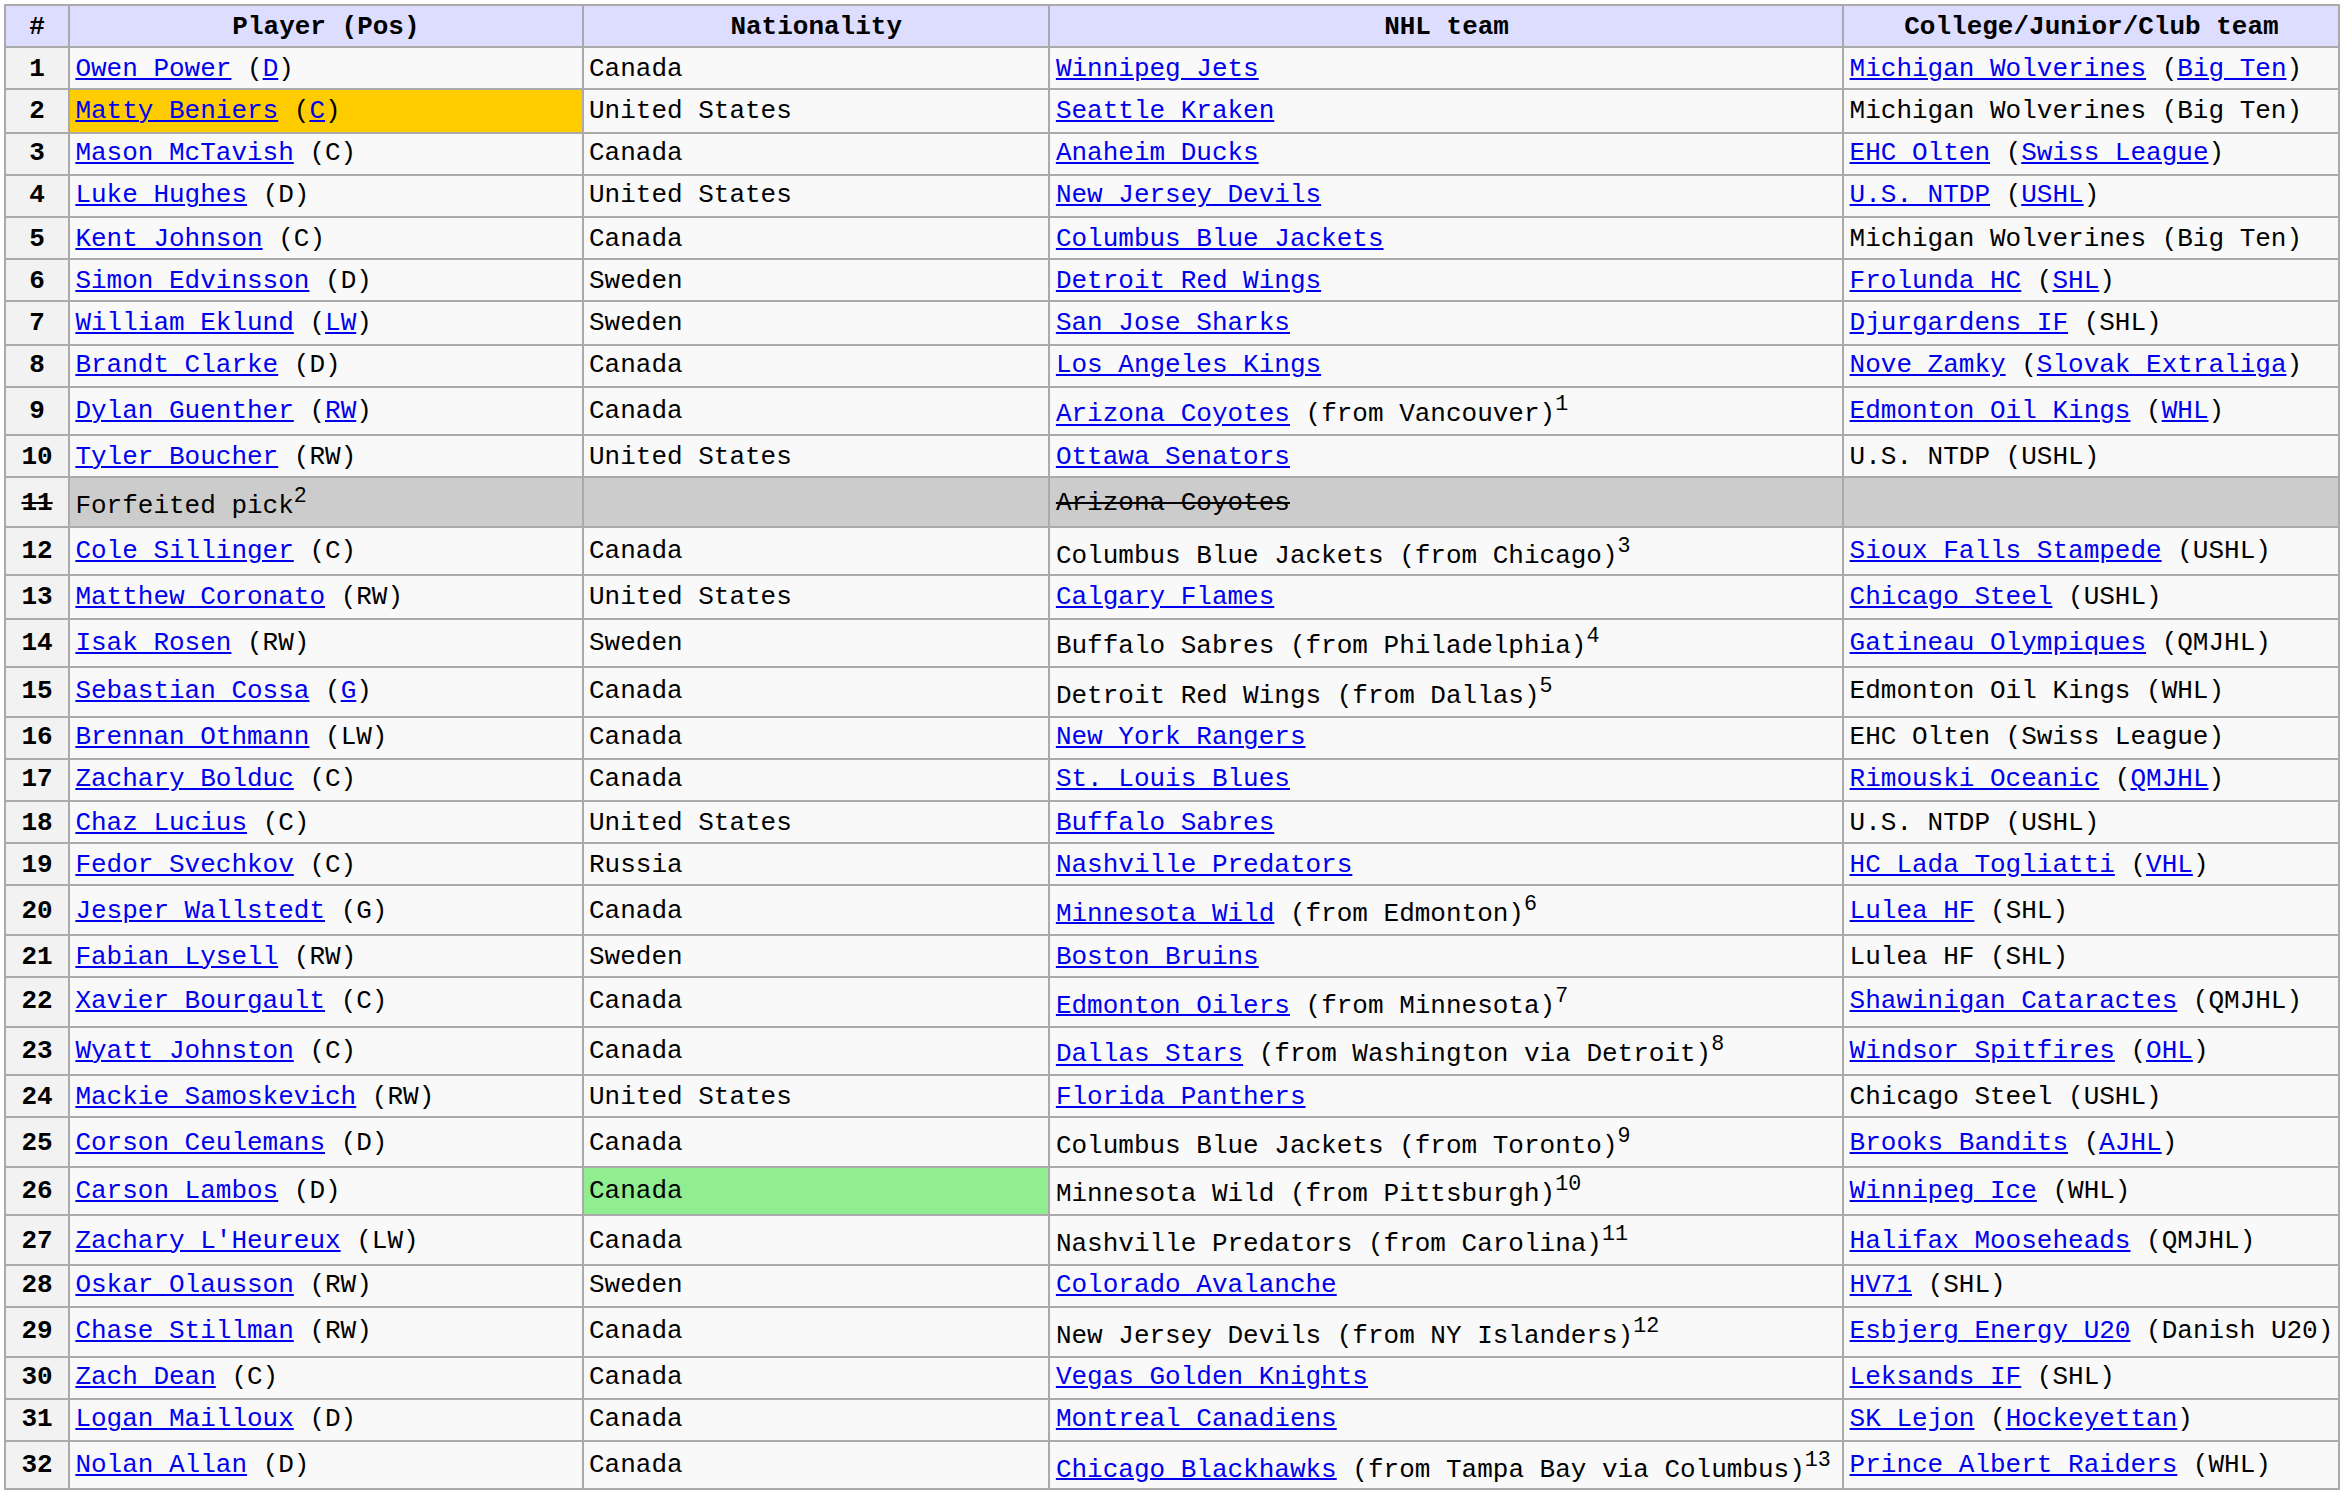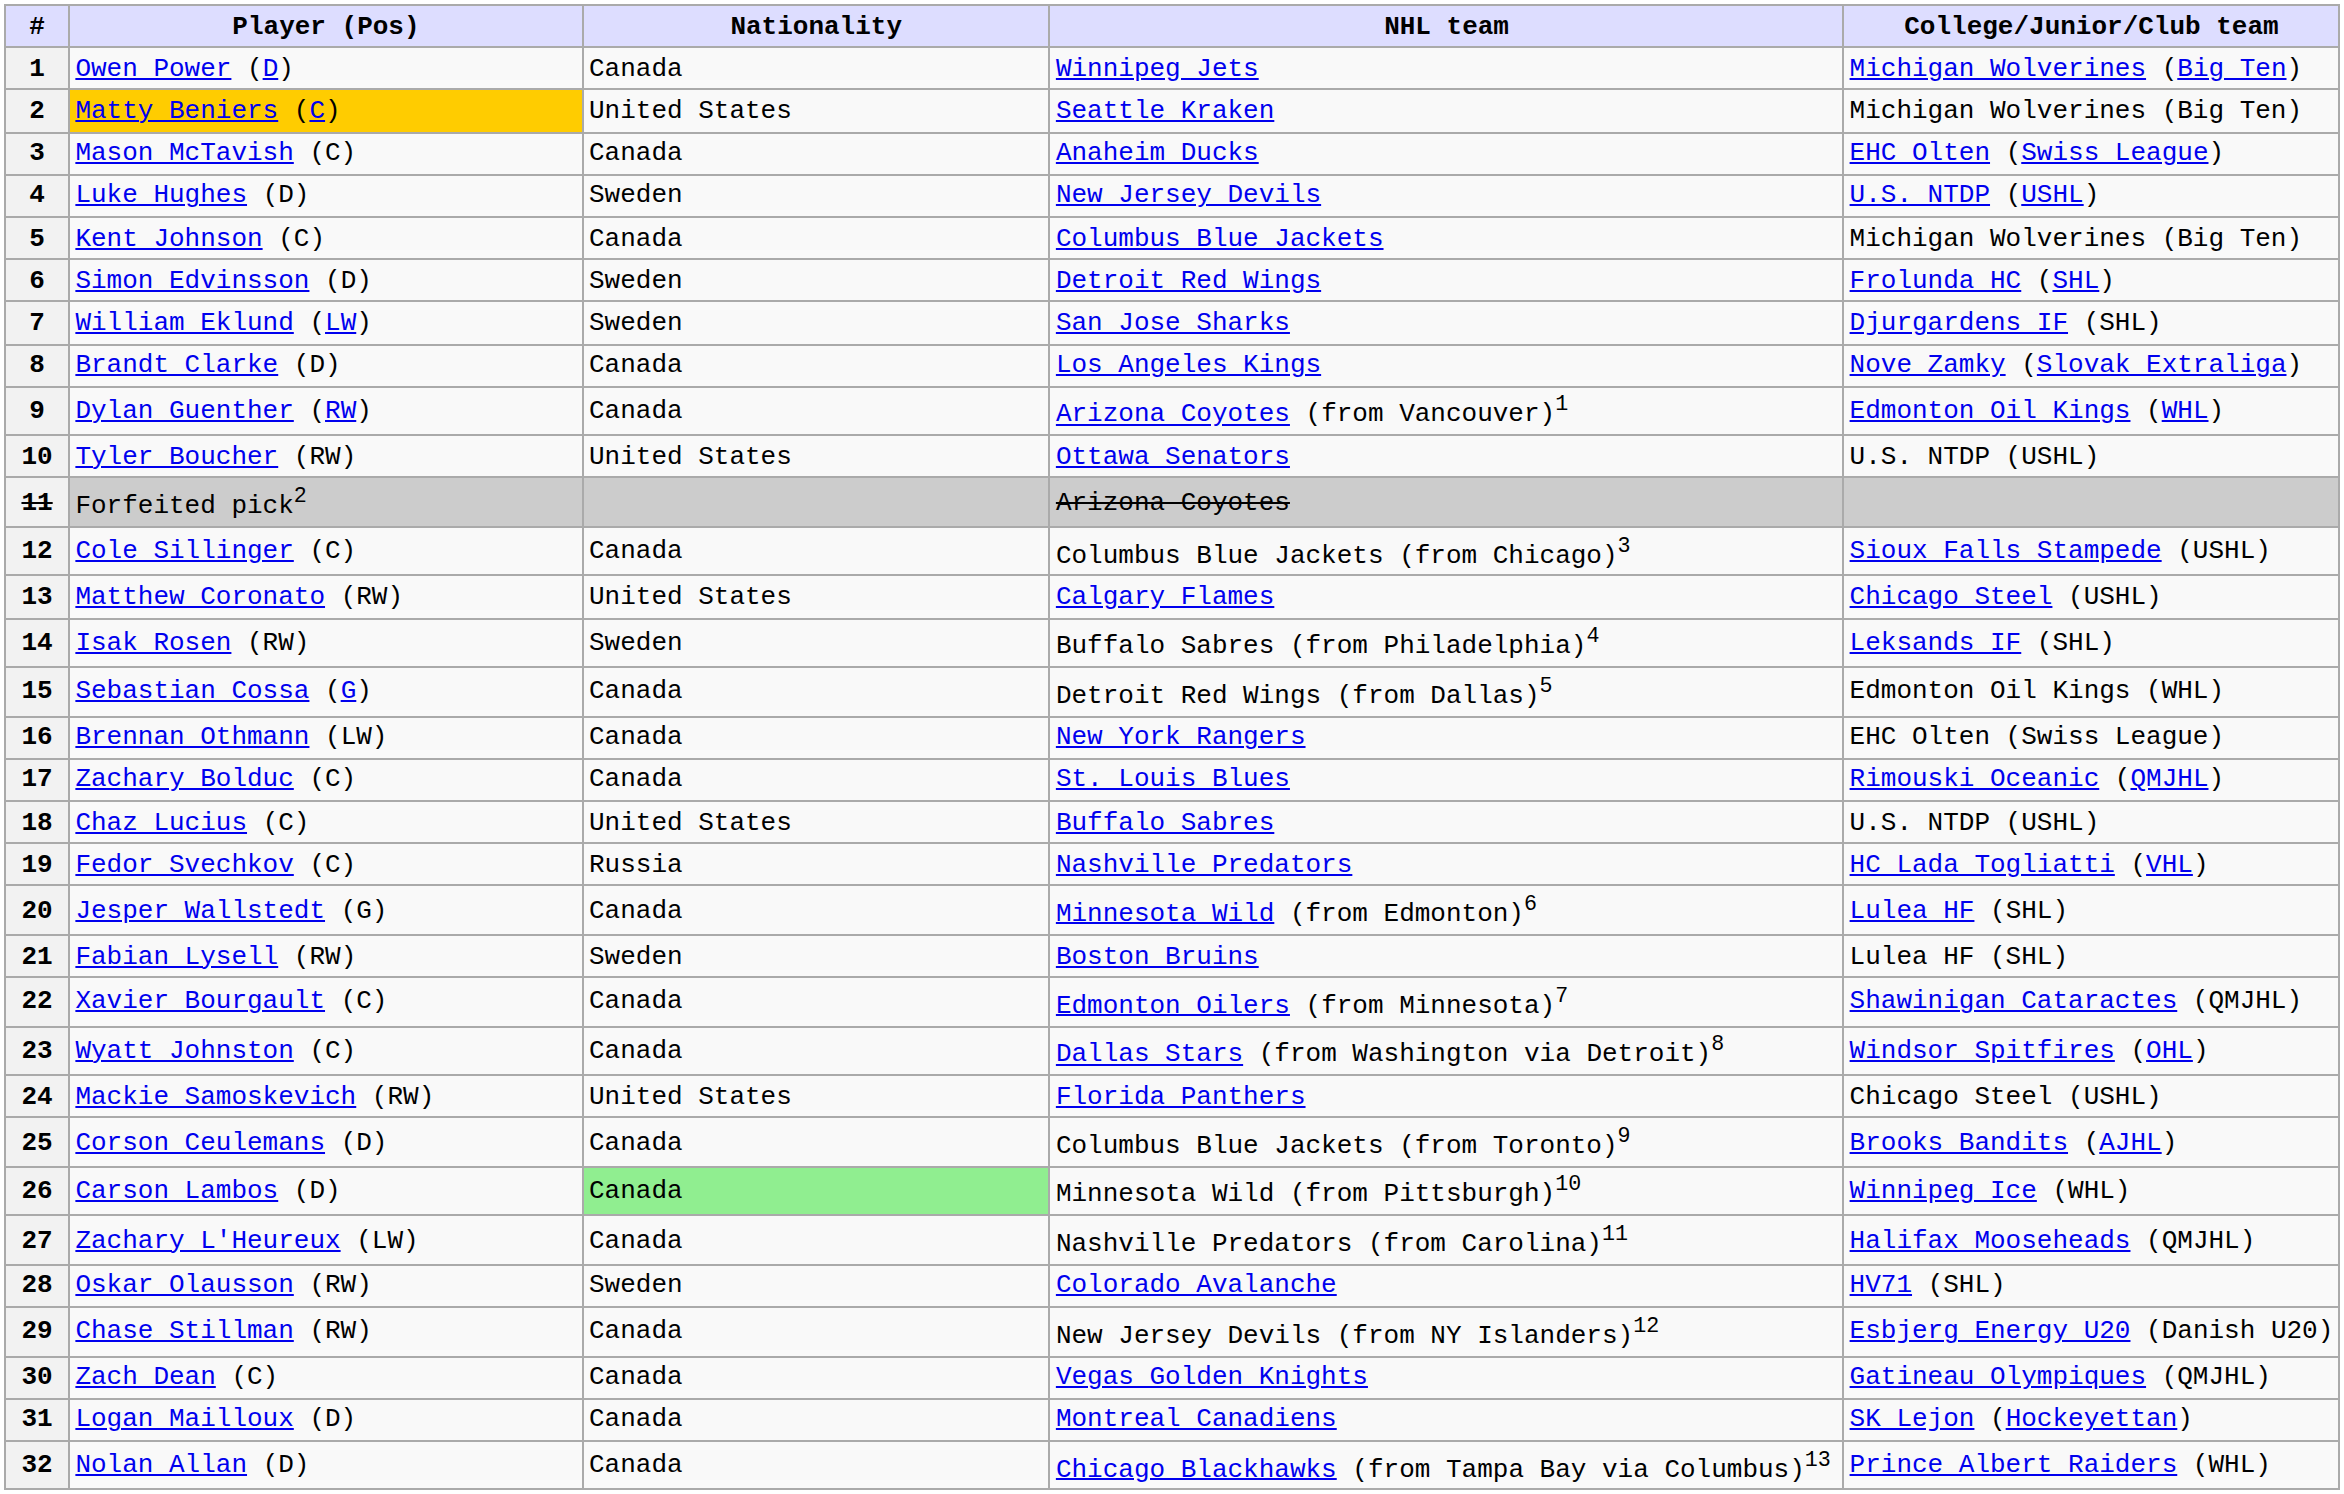 <table class="wikitable">
 <tr>
 <th style="background:#ddf; width:2.75%;">#</th>
 <th style="background:#ddf; width:22.0%;">Player (Pos)</th>
 <th style="background:#ddf; width:20.0%;">Nationality</th>
 <th style="background:#ddf; width:34.0%;">NHL team</th>
 <th style="background:#ddf; width:100.0%;">College/Junior/Club team</th>
 </tr>
 <tr>
 <th>1</th>
 <td><a href='#'>Owen Power</a> (<a href='#'>D</a>)</td>
 <td> Canada</td>
 <td><a href='#'>Winnipeg Jets</a></td>
 <td><a href='#'>Michigan Wolverines</a> (<a href='#'>Big Ten</a>)</td>
 </tr>
 <tr>
 <th>2</th>
 <td bgcolor="#FFCC00"><a href='#'>Matty Beniers</a> (<a href='#'>C</a>)</td>
 <td> United States</td>
 <td><a href='#'>Seattle Kraken</a></td>
 <td>Michigan Wolverines (Big Ten)</td>
 </tr>
 <tr>
 <th>3</th>
 <td><a href='#'>Mason McTavish</a> (C)</td>
 <td> Canada</td>
 <td><a href='#'>Anaheim Ducks</a></td>
 <td><a href='#'>EHC Olten</a> (<a href='#'>Swiss League</a>)</td>
 </tr>
 <tr>
 <th>4</th>
 <td><a href='#'>Luke Hughes</a> (D)</td>
-<td> United States</td>
+<td> Sweden</td>
 <td><a href='#'>New Jersey Devils</a></td>
 <td><a href='#'>U.S. NTDP</a> (<a href='#'>USHL</a>)</td>
 </tr>
 <tr>
 <th>5</th>
 <td><a href='#'>Kent Johnson</a> (C)</td>
 <td> Canada</td>
 <td><a href='#'>Columbus Blue Jackets</a></td>
 <td>Michigan Wolverines (Big Ten)</td>
 </tr>
 <tr>
 <th>6</th>
 <td><a href='#'>Simon Edvinsson</a> (D)</td>
 <td> Sweden</td>
 <td><a href='#'>Detroit Red Wings</a></td>
 <td><a href='#'>Frolunda HC</a> (<a href='#'>SHL</a>)</td>
 </tr>
 <tr>
 <th>7</th>
 <td><a href='#'>William Eklund</a> (<a href='#'>LW</a>)</td>
 <td> Sweden</td>
 <td><a href='#'>San Jose Sharks</a></td>
 <td><a href='#'>Djurgardens IF</a> (SHL)</td>
 </tr>
 <tr>
 <th>8</th>
 <td><a href='#'>Brandt Clarke</a> (D)</td>
 <td> Canada</td>
 <td><a href='#'>Los Angeles Kings</a></td>
 <td><a href='#'>Nove Zamky</a> (<a href='#'>Slovak Extraliga</a>)</td>
 </tr>
 <tr>
 <th>9</th>
 <td><a href='#'>Dylan Guenther</a> (<a href='#'>RW</a>)</td>
 <td> Canada</td>
 <td><a href='#'>Arizona Coyotes</a> (from Vancouver)<sup>1</sup></td>
 <td><a href='#'>Edmonton Oil Kings</a> (<a href='#'>WHL</a>)</td>
 </tr>
 <tr>
 <th>10</th>
 <td><a href='#'>Tyler Boucher</a> (RW)</td>
 <td> United States</td>
 <td><a href='#'>Ottawa Senators</a></td>
 <td>U.S. NTDP (USHL)</td>
 </tr>
 <tr style="background:#ccc;">
 <th><s>11</s></th>
 <td>Forfeited pick<sup>2</sup></td>
 <td style="background:#ccc;"></td>
 <td><s>Arizona Coyotes</s></td>
 <td style="background:#ccc;"></td>
 </tr>
 <tr>
 <th>12</th>
 <td><a href='#'>Cole Sillinger</a> (C)</td>
 <td> Canada</td>
 <td>Columbus Blue Jackets (from Chicago)<sup>3</sup></td>
 <td><a href='#'>Sioux Falls Stampede</a> (USHL)</td>
 </tr>
 <tr>
 <th>13</th>
 <td><a href='#'>Matthew Coronato</a> (RW)</td>
 <td> United States</td>
 <td><a href='#'>Calgary Flames</a></td>
 <td><a href='#'>Chicago Steel</a> (USHL)</td>
 </tr>
 <tr>
 <th>14</th>
 <td><a href='#'>Isak Rosen</a> (RW)</td>
 <td> Sweden</td>
 <td>Buffalo Sabres (from Philadelphia)<sup>4</sup></td>
-<td><a href='#'>Gatineau Olympiques</a> (QMJHL)</td>
+<td><a href='#'>Leksands IF</a> (SHL)</td>
 </tr>
 <tr>
 <th>15</th>
 <td><a href='#'>Sebastian Cossa</a> (<a href='#'>G</a>)</td>
 <td> Canada</td>
 <td>Detroit Red Wings (from Dallas)<sup>5</sup></td>
 <td>Edmonton Oil Kings (WHL)</td>
 </tr>
 <tr>
 <th>16</th>
 <td><a href='#'>Brennan Othmann</a> (LW)</td>
 <td> Canada</td>
 <td><a href='#'>New York Rangers</a></td>
 <td>EHC Olten (Swiss League)</td>
 </tr>
 <tr>
 <th>17</th>
 <td><a href='#'>Zachary Bolduc</a> (C)</td>
 <td> Canada</td>
 <td><a href='#'>St. Louis Blues</a></td>
 <td><a href='#'>Rimouski Oceanic</a> (<a href='#'>QMJHL</a>)</td>
 </tr>
 <tr>
 <th>18</th>
 <td><a href='#'>Chaz Lucius</a> (C)</td>
 <td> United States</td>
 <td><a href='#'>Buffalo Sabres</a></td>
 <td>U.S. NTDP (USHL)</td>
 </tr>
 <tr>
 <th>19</th>
 <td><a href='#'>Fedor Svechkov</a> (C)</td>
 <td> Russia</td>
 <td><a href='#'>Nashville Predators</a></td>
 <td><a href='#'>HC Lada Togliatti</a> (<a href='#'>VHL</a>)</td>
 </tr>
 <tr>
 <th>20</th>
 <td><a href='#'>Jesper Wallstedt</a> (G)</td>
 <td> Canada</td>
 <td><a href='#'>Minnesota Wild</a> (from Edmonton)<sup>6</sup></td>
 <td><a href='#'>Lulea HF</a> (SHL)</td>
 </tr>
 <tr>
 <th>21</th>
 <td><a href='#'>Fabian Lysell</a> (RW)</td>
 <td> Sweden</td>
 <td><a href='#'>Boston Bruins</a></td>
 <td>Lulea HF (SHL)</td>
 </tr>
 <tr>
 <th>22</th>
 <td><a href='#'>Xavier Bourgault</a> (C)</td>
 <td> Canada</td>
 <td><a href='#'>Edmonton Oilers</a> (from Minnesota)<sup>7</sup></td>
 <td><a href='#'>Shawinigan Cataractes</a> (QMJHL)</td>
 </tr>
 <tr>
 <th>23</th>
 <td><a href='#'>Wyatt Johnston</a> (C)</td>
 <td> Canada</td>
 <td><a href='#'>Dallas Stars</a> (from Washington via Detroit)<sup>8</sup></td>
 <td><a href='#'>Windsor Spitfires</a> (<a href='#'>OHL</a>)</td>
 </tr>
 <tr>
 <th>24</th>
 <td><a href='#'>Mackie Samoskevich</a> (RW)</td>
 <td> United States</td>
 <td><a href='#'>Florida Panthers</a></td>
 <td>Chicago Steel (USHL)</td>
 </tr>
 <tr>
 <th>25</th>
 <td><a href='#'>Corson Ceulemans</a> (D)</td>
 <td> Canada</td>
 <td>Columbus Blue Jackets (from Toronto)<sup>9</sup></td>
 <td><a href='#'>Brooks Bandits</a> (<a href='#'>AJHL</a>)</td>
 </tr>
 <tr>
 <th>26</th>
 <td><a href='#'>Carson Lambos</a> (D)</td>
 <td style="background: lightgreen;"> Canada</td>
 <td>Minnesota Wild (from Pittsburgh)<sup>10</sup></td>
 <td><a href='#'>Winnipeg Ice</a> (WHL)</td>
 </tr>
 <tr>
 <th>27</th>
 <td><a href='#'>Zachary L'Heureux</a> (LW)</td>
 <td> Canada</td>
 <td>Nashville Predators (from Carolina)<sup>11</sup></td>
 <td><a href='#'>Halifax Mooseheads</a> (QMJHL)</td>
 </tr>
 <tr>
 <th>28</th>
 <td><a href='#'>Oskar Olausson</a> (RW)</td>
 <td> Sweden</td>
 <td><a href='#'>Colorado Avalanche</a></td>
 <td><a href='#'>HV71</a> (SHL)</td>
 </tr>
 <tr>
 <th>29</th>
 <td><a href='#'>Chase Stillman</a> (RW)</td>
 <td> Canada</td>
 <td>New Jersey Devils (from NY Islanders)<sup>12</sup></td>
 <td><a href='#'>Esbjerg Energy U20</a> (Danish U20)</td>
 </tr>
 <tr>
 <th>30</th>
 <td><a href='#'>Zach Dean</a> (C)</td>
 <td> Canada</td>
 <td><a href='#'>Vegas Golden Knights</a></td>
-<td><a href='#'>Leksands IF</a> (SHL)</td>
+<td><a href='#'>Gatineau Olympiques</a> (QMJHL)</td>
 </tr>
 <tr>
 <th>31</th>
 <td><a href='#'>Logan Mailloux</a> (D)</td>
 <td> Canada</td>
 <td><a href='#'>Montreal Canadiens</a></td>
 <td><a href='#'>SK Lejon</a> (<a href='#'>Hockeyettan</a>)</td>
 </tr>
 <tr>
 <th>32</th>
 <td><a href='#'>Nolan Allan</a> (D)</td>
 <td> Canada</td>
 <td><a href='#'>Chicago Blackhawks</a> (from Tampa Bay via Columbus)<sup>13</sup></td>
 <td><a href='#'>Prince Albert Raiders</a> (WHL)</td>
 </tr>
 </table>
